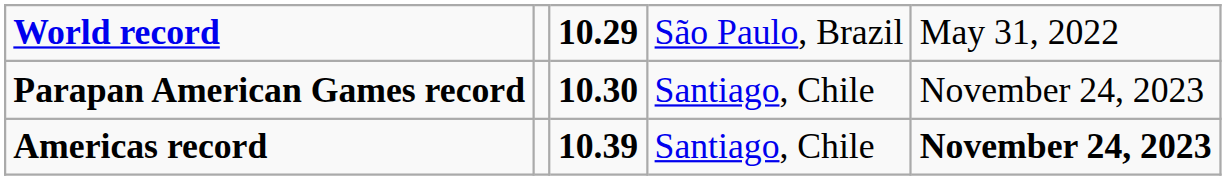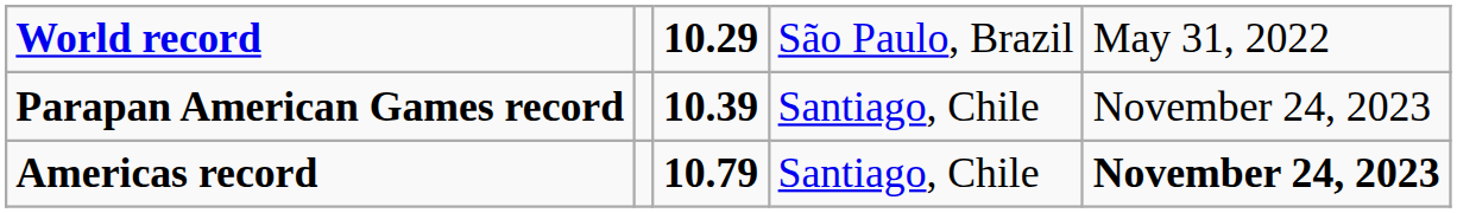 <table class="wikitable">
 <tr>
 <td><strong><a href='#'>World record</a></strong></td>
 <td></td>
 <td><strong>10.29</strong></td>
 <td><a href='#'>São Paulo</a>, Brazil</td>
 <td>May 31, 2022</td>
 </tr>
 <tr>
 <td><strong>Parapan American Games record</strong></td>
 <td></td>
-<td><strong>10.30</strong></td>
+<td><strong>10.39</strong></td>
 <td><a href='#'>Santiago</a>, Chile</td>
 <td>November 24, 2023</td>
 </tr>
 <tr>
 <td><strong>Americas record</strong></td>
 <td></td>
-<td><strong>10.39</strong></td>
+<td><strong>10.79</strong></td>
 <td><a href='#'>Santiago</a>, Chile</td>
 <td><strong>November 24, 2023</strong></td>
 </tr>
 </table>
